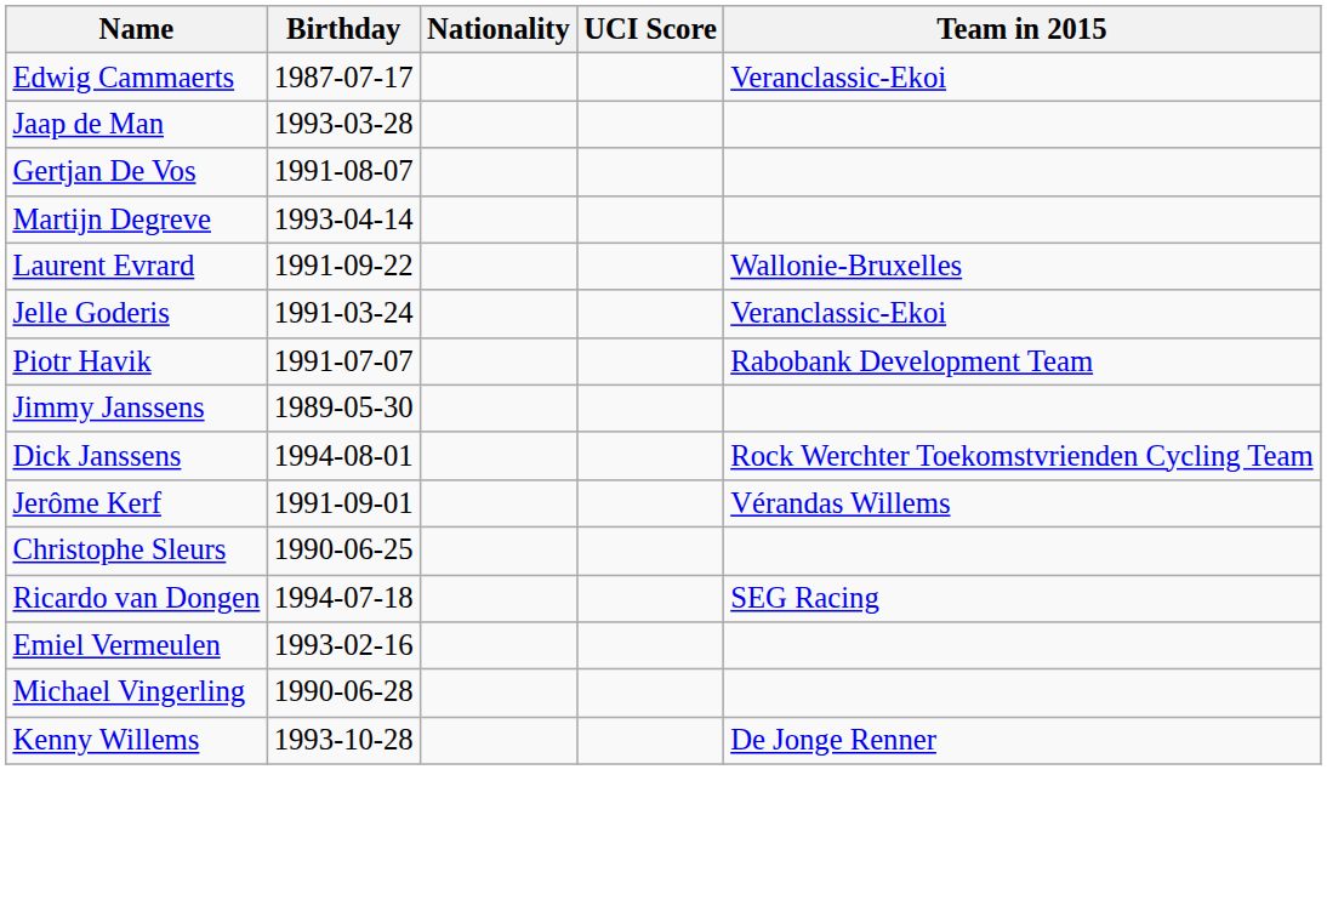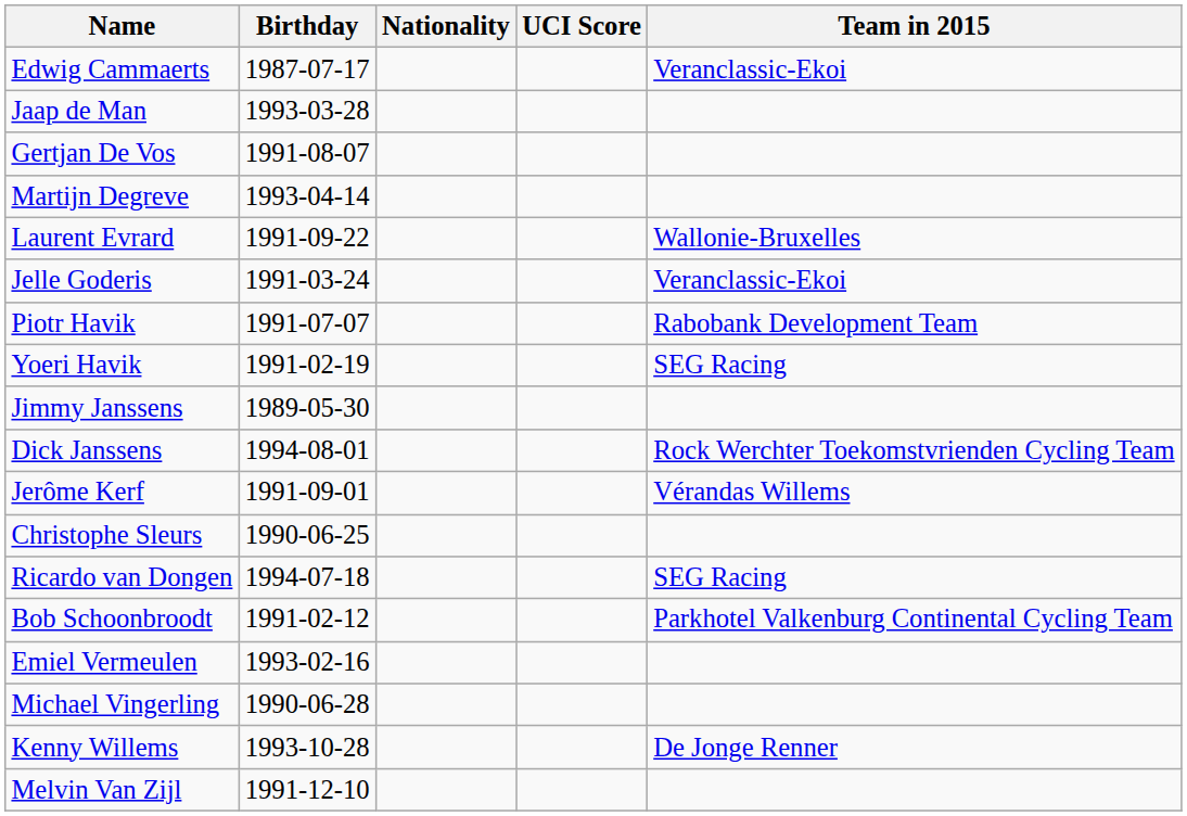 <table class="wikitable sortable">
 <tr>
 <th>Name</th>
 <th>Birthday</th>
 <th>Nationality</th>
 <th>UCI Score</th>
 <th>Team in 2015</th>
 </tr>
 <tr>
 <td><a href='#'>Edwig Cammaerts</a></td>
 <td>1987-07-17</td>
 <td></td>
 <td></td>
 <td><a href='#'>Veranclassic-Ekoi</a></td>
 </tr>
 <tr>
 <td><a href='#'>Jaap de Man</a></td>
 <td>1993-03-28</td>
 <td></td>
 <td></td>
 <td></td>
 </tr>
 <tr>
 <td><a href='#'>Gertjan De Vos</a></td>
 <td>1991-08-07</td>
 <td></td>
 <td></td>
 <td></td>
 </tr>
 <tr>
 <td><a href='#'>Martijn Degreve</a></td>
 <td>1993-04-14</td>
 <td></td>
 <td></td>
 <td></td>
 </tr>
 <tr>
 <td><a href='#'>Laurent Evrard</a></td>
 <td>1991-09-22</td>
 <td></td>
 <td></td>
 <td><a href='#'>Wallonie-Bruxelles</a></td>
 </tr>
 <tr>
 <td><a href='#'>Jelle Goderis</a></td>
 <td>1991-03-24</td>
 <td></td>
 <td></td>
 <td><a href='#'>Veranclassic-Ekoi</a></td>
 </tr>
 <tr>
 <td><a href='#'>Piotr Havik</a></td>
 <td>1991-07-07</td>
 <td></td>
 <td></td>
 <td><a href='#'>Rabobank Development Team</a></td>
 </tr>
 <tr>
+<td><a href='#'>Yoeri Havik</a></td>
+<td>1991-02-19</td>
+<td></td>
+<td></td>
+<td><a href='#'>SEG Racing</a></td>
+</tr>
+<tr>
 <td><a href='#'>Jimmy Janssens</a></td>
 <td>1989-05-30</td>
 <td></td>
 <td></td>
 <td></td>
 </tr>
 <tr>
 <td><a href='#'>Dick Janssens</a></td>
 <td>1994-08-01</td>
 <td></td>
 <td></td>
 <td><a href='#'>Rock Werchter Toekomstvrienden Cycling Team</a></td>
 </tr>
 <tr>
 <td><a href='#'>Jerôme Kerf</a></td>
 <td>1991-09-01</td>
 <td></td>
 <td></td>
 <td><a href='#'>Vérandas Willems</a></td>
 </tr>
 <tr>
 <td><a href='#'>Christophe Sleurs</a></td>
 <td>1990-06-25</td>
 <td></td>
 <td></td>
 <td></td>
 </tr>
 <tr>
 <td><a href='#'>Ricardo van Dongen</a></td>
 <td>1994-07-18</td>
 <td></td>
 <td></td>
 <td><a href='#'>SEG Racing</a></td>
 </tr>
 <tr>
+<td><a href='#'>Bob Schoonbroodt</a></td>
+<td>1991-02-12</td>
+<td></td>
+<td></td>
+<td><a href='#'>Parkhotel Valkenburg Continental Cycling Team</a></td>
+</tr>
+<tr>
 <td><a href='#'>Emiel Vermeulen</a></td>
 <td>1993-02-16</td>
 <td></td>
 <td></td>
 <td></td>
 </tr>
 <tr>
 <td><a href='#'>Michael Vingerling</a></td>
 <td>1990-06-28</td>
 <td></td>
 <td></td>
 <td></td>
 </tr>
 <tr>
 <td><a href='#'>Kenny Willems</a></td>
 <td>1993-10-28</td>
 <td></td>
 <td></td>
 <td><a href='#'>De Jonge Renner</a></td>
 </tr>
+<tr>
+<td><a href='#'>Melvin Van Zijl</a></td>
+<td>1991-12-10</td>
+<td></td>
+<td></td>
+<td></td>
+</tr>
 </table>
